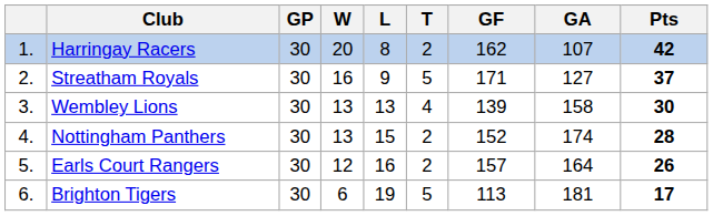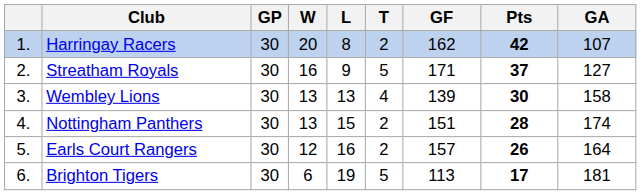 <table class="wikitable">
 <tr>
 <th width="30"></th>
 <th width="200">Club</th>
 <th width="30">GP</th>
 <th width="30">W</th>
 <th width="30">L</th>
 <th width="30">T</th>
 <th width="70">GF</th>
+<th width="70">Pts</th>
 <th width="70">GA</th>
-<th width="70">Pts</th>
 </tr>
 <tr bgcolor="#BCD2EE" align="center">
 <td>1.</td>
 <td align="left"><a href='#'>Harringay Racers</a></td>
 <td>30</td>
 <td>20</td>
 <td>8</td>
 <td>2</td>
 <td>162</td>
+<td><strong>42</strong></td>
 <td>107</td>
-<td><strong>42</strong></td>
 </tr>
 <tr bgcolor="#FFFFFF" align="center">
 <td>2.</td>
 <td align="left"><a href='#'>Streatham Royals</a></td>
 <td>30</td>
 <td>16</td>
 <td>9</td>
 <td>5</td>
 <td>171</td>
+<td><strong>37</strong></td>
 <td>127</td>
-<td><strong>37</strong></td>
 </tr>
 <tr bgcolor="#FFFFFF" align="center">
 <td>3.</td>
 <td align="left"><a href='#'>Wembley Lions</a></td>
 <td>30</td>
 <td>13</td>
 <td>13</td>
 <td>4</td>
 <td>139</td>
+<td><strong>30</strong></td>
 <td>158</td>
-<td><strong>30</strong></td>
 </tr>
 <tr bgcolor="#FFFFFF" align="center">
 <td>4.</td>
 <td align="left"><a href='#'>Nottingham Panthers</a></td>
 <td>30</td>
 <td>13</td>
 <td>15</td>
 <td>2</td>
-<td>152</td>
+<td>151</td>
+<td><strong>28</strong></td>
 <td>174</td>
-<td><strong>28</strong></td>
 </tr>
 <tr bgcolor="#FFFFFF" align="center">
 <td>5.</td>
 <td align="left"><a href='#'>Earls Court Rangers</a></td>
 <td>30</td>
 <td>12</td>
 <td>16</td>
 <td>2</td>
 <td>157</td>
+<td><strong>26</strong></td>
 <td>164</td>
-<td><strong>26</strong></td>
 </tr>
 <tr bgcolor="#FFFFFF" align="center">
 <td>6.</td>
 <td align="left"><a href='#'>Brighton Tigers</a></td>
 <td>30</td>
 <td>6</td>
 <td>19</td>
 <td>5</td>
 <td>113</td>
+<td><strong>17</strong></td>
 <td>181</td>
-<td><strong>17</strong></td>
 </tr>
 </table>
